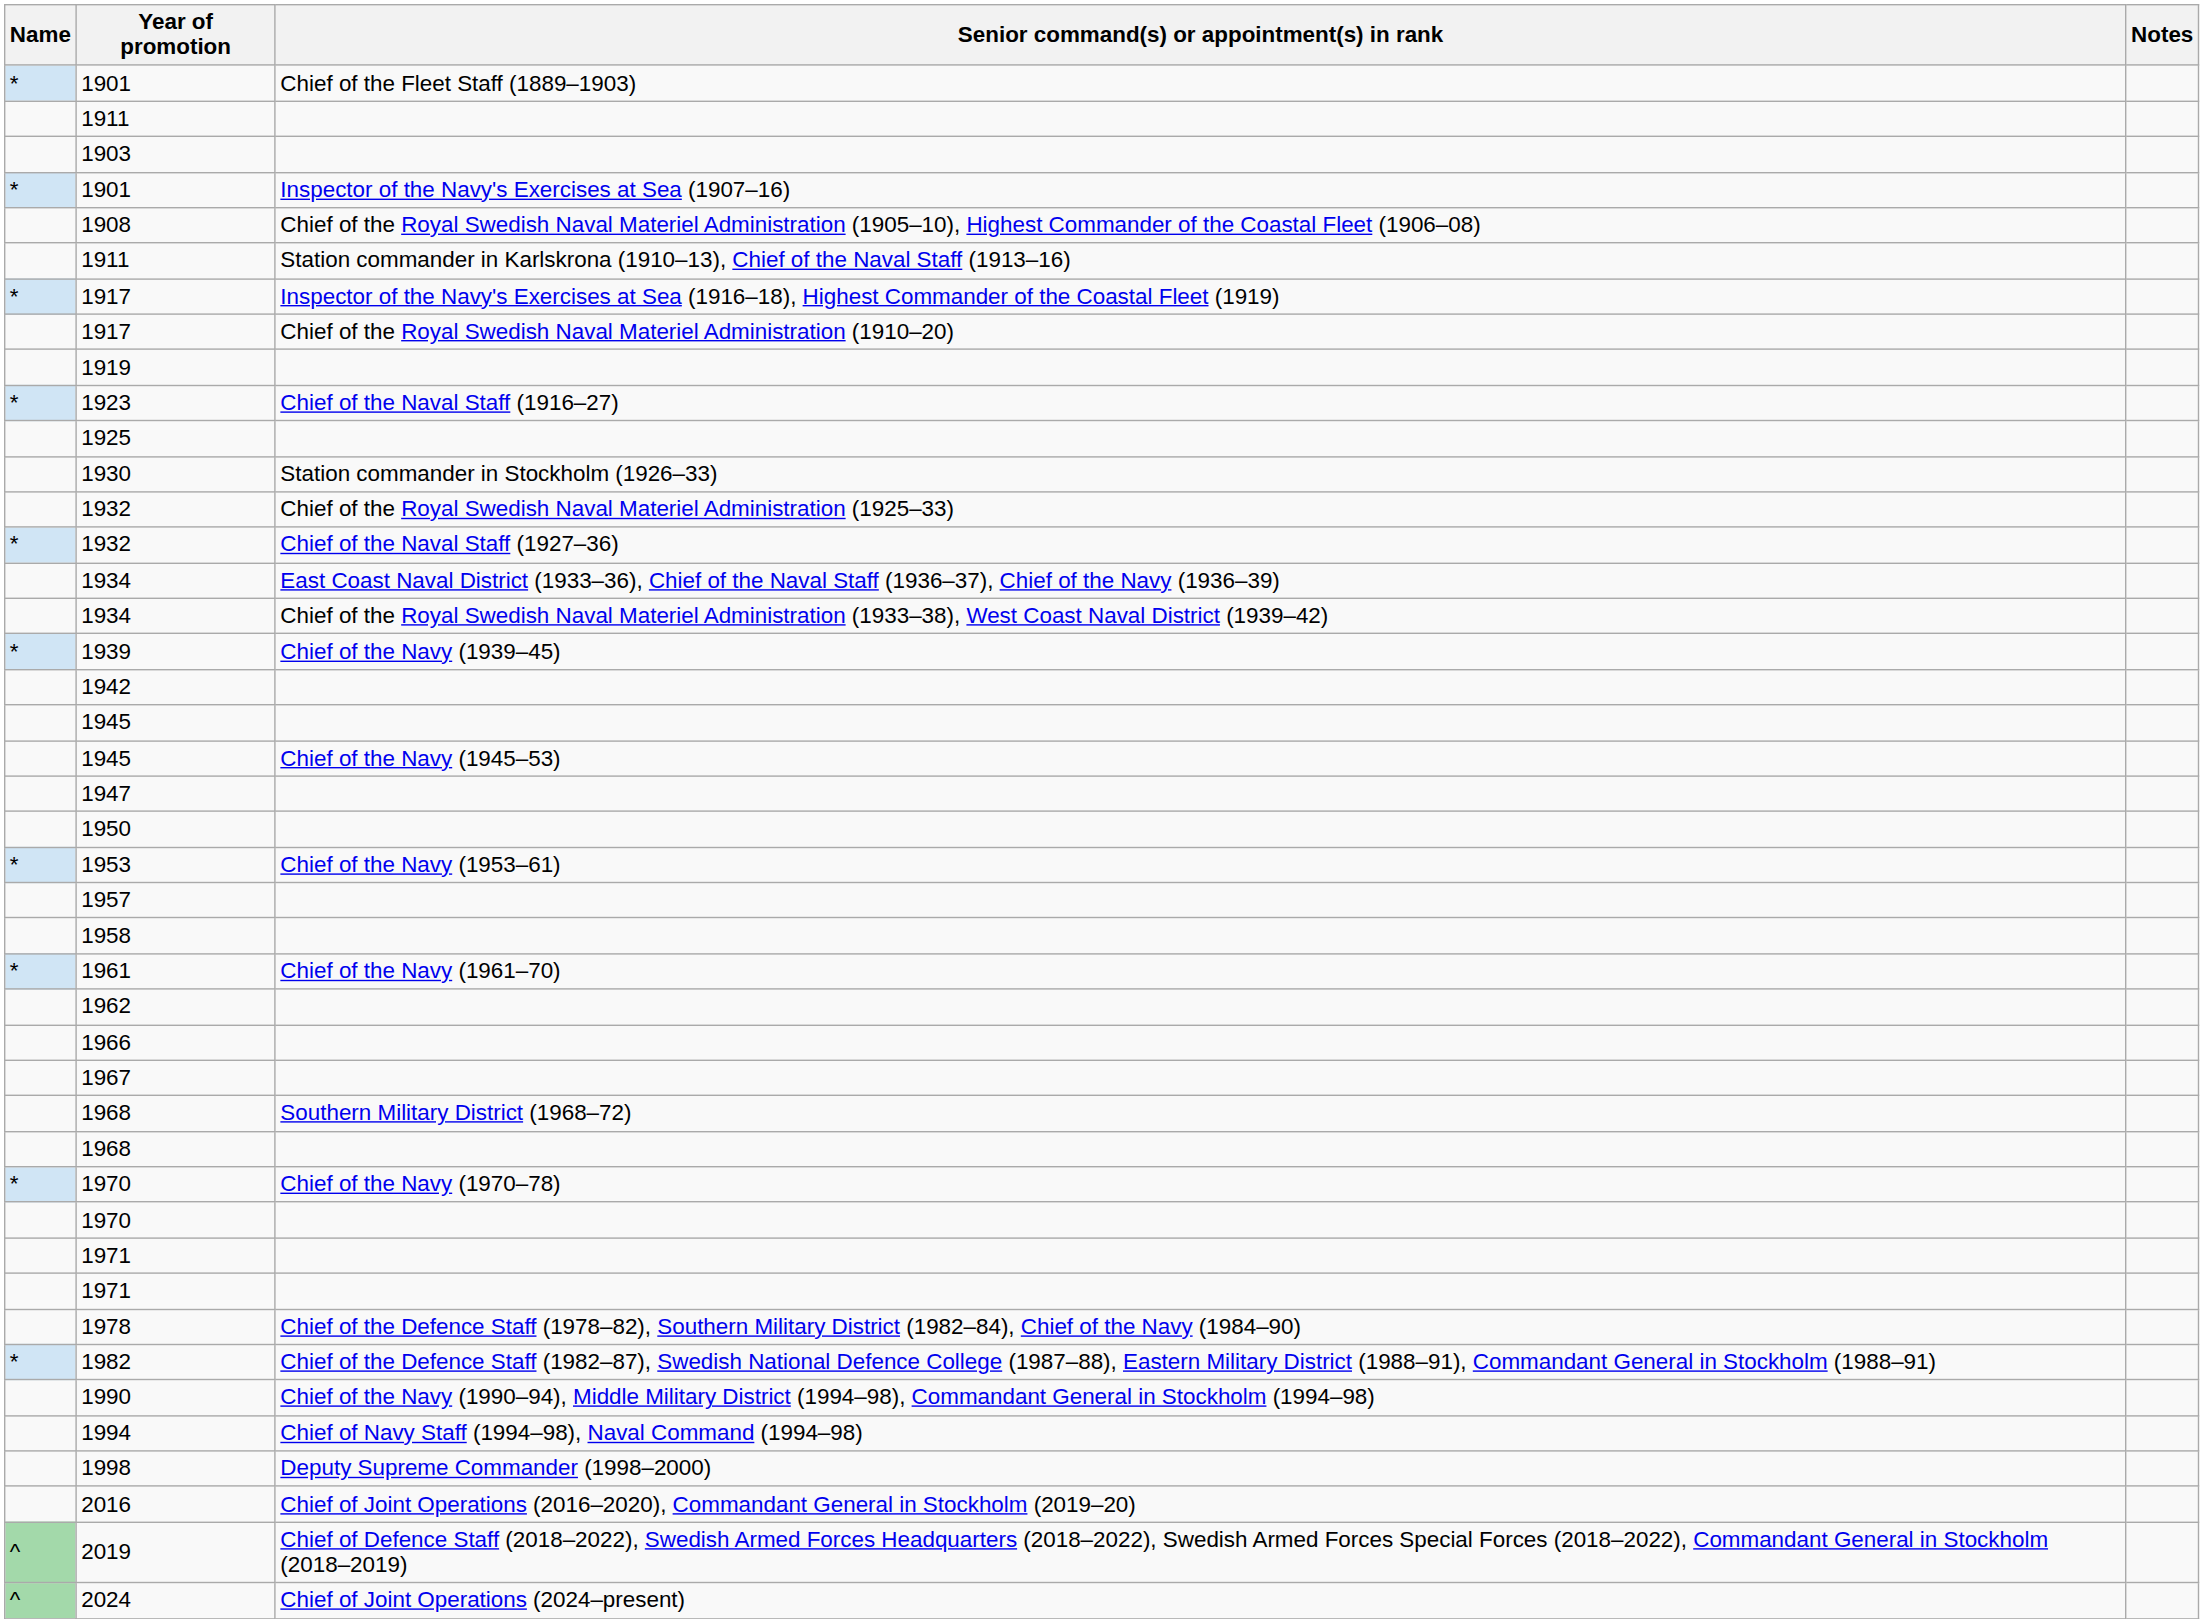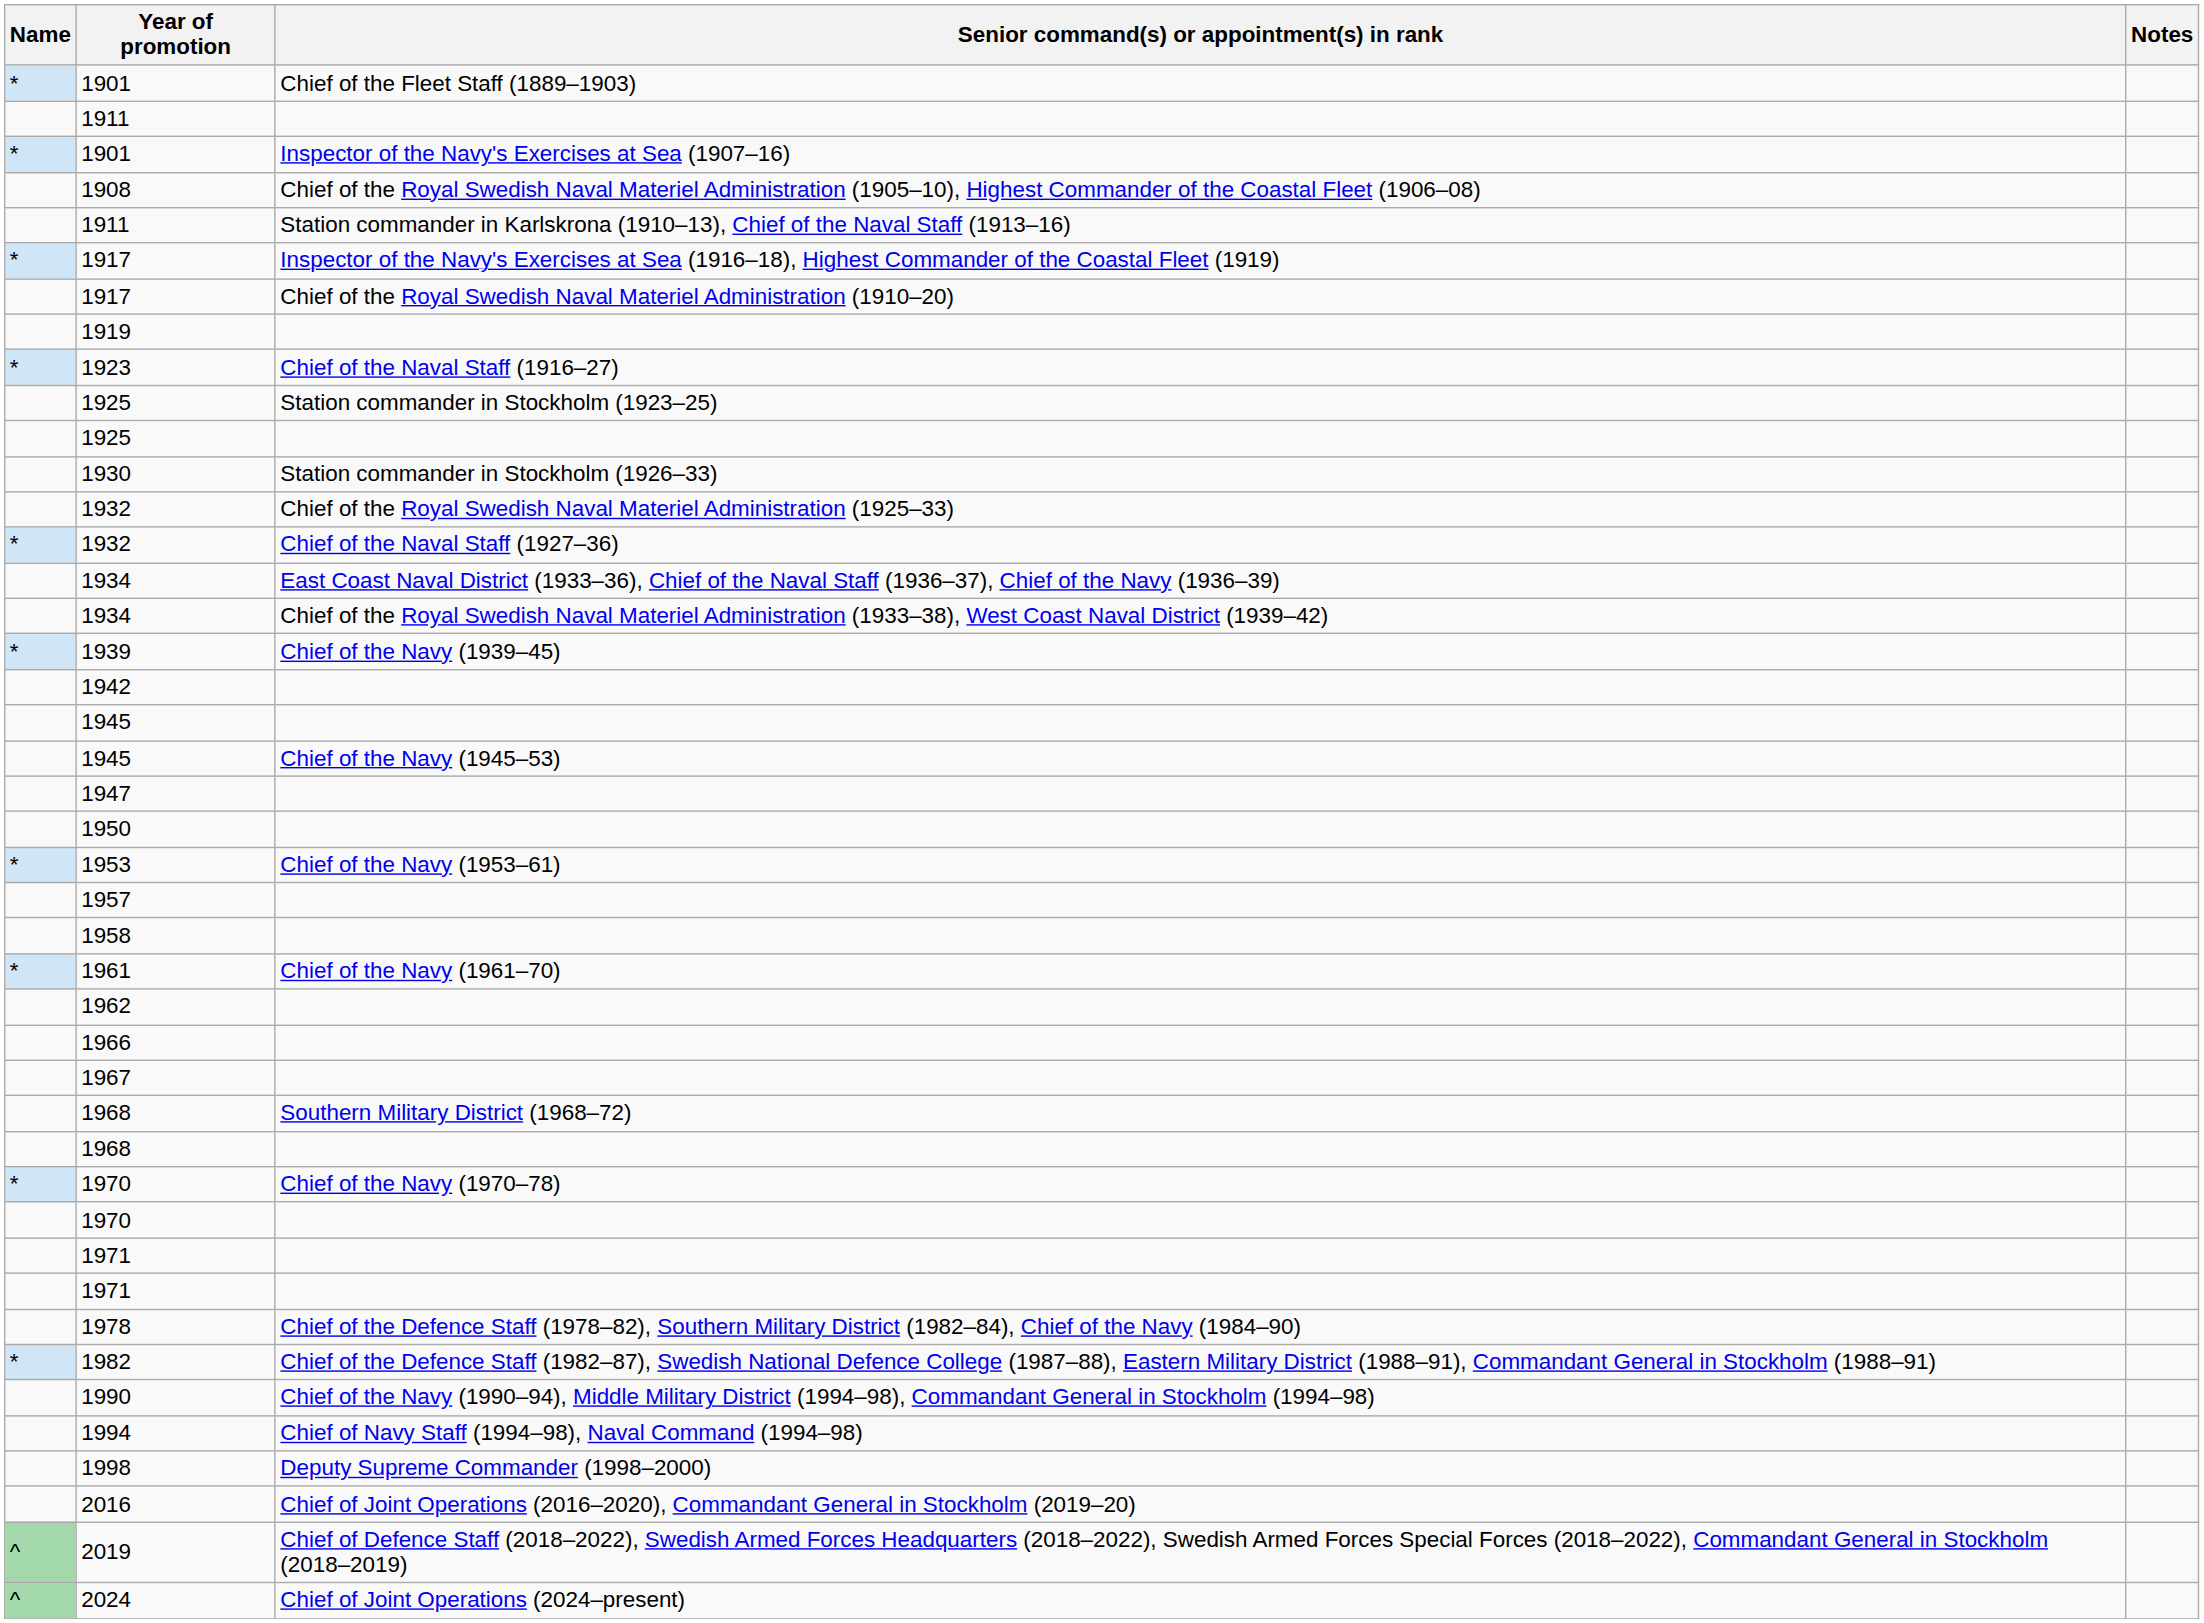 <table class="wikitable plainrowheaders sortable">
 <tr>
 <th scope="col">Name</th>
 <th scope="col">Year of promotion</th>
 <th scope="col">Senior command(s) or appointment(s) in rank</th>
 <th scope="col" class="unsortable">Notes</th>
 </tr>
 <tr>
 <td style="background:#d0e5f5;">*</td>
 <td>1901</td>
 <td>Chief of the Fleet Staff (1889–1903)</td>
 <td></td>
 </tr>
 <tr>
 <td></td>
 <td>1911</td>
-<td></td>
-<td></td>
-</tr>
-<tr>
-<td></td>
-<td>1903</td>
 <td></td>
 <td></td>
 </tr>
 <tr>
 <td style="background:#d0e5f5;">*</td>
 <td>1901</td>
 <td><a href='#'>Inspector of the Navy's Exercises at Sea</a> (1907–16)</td>
 <td></td>
 </tr>
 <tr>
 <td></td>
 <td>1908</td>
 <td>Chief of the <a href='#'>Royal Swedish Naval Materiel Administration</a> (1905–10), <a href='#'>Highest Commander of the Coastal Fleet</a> (1906–08)</td>
 <td></td>
 </tr>
 <tr>
 <td></td>
 <td>1911</td>
 <td>Station commander in Karlskrona (1910–13), <a href='#'>Chief of the Naval Staff</a> (1913–16)</td>
 <td></td>
 </tr>
 <tr>
 <td style="background:#d0e5f5;">*</td>
 <td>1917</td>
 <td><a href='#'>Inspector of the Navy's Exercises at Sea</a> (1916–18), <a href='#'>Highest Commander of the Coastal Fleet</a> (1919)</td>
 <td></td>
 </tr>
 <tr>
 <td></td>
 <td>1917</td>
 <td>Chief of the <a href='#'>Royal Swedish Naval Materiel Administration</a> (1910–20)</td>
 <td></td>
 </tr>
 <tr>
 <td></td>
 <td>1919</td>
 <td></td>
 <td></td>
 </tr>
 <tr>
 <td style="background:#d0e5f5;">*</td>
 <td>1923</td>
 <td><a href='#'>Chief of the Naval Staff</a> (1916–27)</td>
+<td></td>
+</tr>
+<tr>
+<td></td>
+<td>1925</td>
+<td>Station commander in Stockholm (1923–25)</td>
 <td></td>
 </tr>
 <tr>
 <td></td>
 <td>1925</td>
 <td></td>
 <td></td>
 </tr>
 <tr>
 <td></td>
 <td>1930</td>
 <td>Station commander in Stockholm (1926–33)</td>
 <td></td>
 </tr>
 <tr>
 <td></td>
 <td>1932</td>
 <td>Chief of the <a href='#'>Royal Swedish Naval Materiel Administration</a> (1925–33)</td>
 <td></td>
 </tr>
 <tr>
 <td style="background:#d0e5f5;">*</td>
 <td>1932</td>
 <td><a href='#'>Chief of the Naval Staff</a> (1927–36)</td>
 <td></td>
 </tr>
 <tr>
 <td></td>
 <td>1934</td>
 <td><a href='#'>East Coast Naval District</a> (1933–36), <a href='#'>Chief of the Naval Staff</a> (1936–37), <a href='#'>Chief of the Navy</a> (1936–39)</td>
 <td></td>
 </tr>
 <tr>
 <td></td>
 <td>1934</td>
 <td>Chief of the <a href='#'>Royal Swedish Naval Materiel Administration</a> (1933–38), <a href='#'>West Coast Naval District</a> (1939–42)</td>
 <td></td>
 </tr>
 <tr>
 <td style="background:#d0e5f5;">*</td>
 <td>1939</td>
 <td><a href='#'>Chief of the Navy</a> (1939–45)</td>
 <td></td>
 </tr>
 <tr>
 <td></td>
 <td>1942</td>
 <td></td>
 <td></td>
 </tr>
 <tr>
 <td></td>
 <td>1945</td>
 <td></td>
 <td></td>
 </tr>
 <tr>
 <td></td>
 <td>1945</td>
 <td><a href='#'>Chief of the Navy</a> (1945–53)</td>
 <td></td>
 </tr>
 <tr>
 <td></td>
 <td>1947</td>
 <td></td>
 <td></td>
 </tr>
 <tr>
 <td></td>
 <td>1950</td>
 <td></td>
 <td></td>
 </tr>
 <tr>
 <td style="background:#d0e5f5;">*</td>
 <td>1953</td>
 <td><a href='#'>Chief of the Navy</a> (1953–61)</td>
 <td></td>
 </tr>
 <tr>
 <td></td>
 <td>1957</td>
 <td></td>
 <td></td>
 </tr>
 <tr>
 <td></td>
 <td>1958</td>
 <td></td>
 <td></td>
 </tr>
 <tr>
 <td style="background:#d0e5f5;">*</td>
 <td>1961</td>
 <td><a href='#'>Chief of the Navy</a> (1961–70)</td>
 <td></td>
 </tr>
 <tr>
 <td></td>
 <td>1962</td>
 <td></td>
 <td></td>
 </tr>
 <tr>
 <td></td>
 <td>1966</td>
 <td></td>
 <td></td>
 </tr>
 <tr>
 <td></td>
 <td>1967</td>
 <td></td>
 <td></td>
 </tr>
 <tr>
 <td></td>
 <td>1968</td>
 <td><a href='#'>Southern Military District</a> (1968–72)</td>
 <td></td>
 </tr>
 <tr>
 <td></td>
 <td>1968</td>
 <td></td>
 <td></td>
 </tr>
 <tr>
 <td style="background:#d0e5f5;">*</td>
 <td>1970</td>
 <td><a href='#'>Chief of the Navy</a> (1970–78)</td>
 <td></td>
 </tr>
 <tr>
 <td></td>
 <td>1970</td>
 <td></td>
 <td></td>
 </tr>
 <tr>
 <td></td>
 <td>1971</td>
 <td></td>
 <td></td>
 </tr>
 <tr>
 <td></td>
 <td>1971</td>
 <td></td>
 <td></td>
 </tr>
 <tr>
 <td></td>
 <td>1978</td>
 <td><a href='#'>Chief of the Defence Staff</a> (1978–82), <a href='#'>Southern Military District</a> (1982–84), <a href='#'>Chief of the Navy</a> (1984–90)</td>
 <td></td>
 </tr>
 <tr>
 <td style="background:#d0e5f5;">*</td>
 <td>1982</td>
 <td><a href='#'>Chief of the Defence Staff</a> (1982–87), <a href='#'>Swedish National Defence College</a> (1987–88), <a href='#'>Eastern Military District</a> (1988–91), <a href='#'>Commandant General in Stockholm</a> (1988–91)</td>
 <td></td>
 </tr>
 <tr>
 <td></td>
 <td>1990</td>
 <td><a href='#'>Chief of the Navy</a> (1990–94), <a href='#'>Middle Military District</a> (1994–98), <a href='#'>Commandant General in Stockholm</a> (1994–98)</td>
 <td></td>
 </tr>
 <tr>
 <td></td>
 <td>1994</td>
 <td><a href='#'>Chief of Navy Staff</a> (1994–98), <a href='#'>Naval Command</a> (1994–98)</td>
 <td></td>
 </tr>
 <tr>
 <td></td>
 <td>1998</td>
 <td><a href='#'>Deputy Supreme Commander</a> (1998–2000)</td>
 <td></td>
 </tr>
 <tr>
 <td></td>
 <td>2016</td>
 <td><a href='#'>Chief of Joint Operations</a> (2016–2020), <a href='#'>Commandant General in Stockholm</a> (2019–20)</td>
 <td></td>
 </tr>
 <tr>
 <td style="background:#a3d9aa;">^</td>
 <td>2019</td>
 <td><a href='#'>Chief of Defence Staff</a> (2018–2022), <a href='#'>Swedish Armed Forces Headquarters</a> (2018–2022), Swedish Armed Forces Special Forces (2018–2022), <a href='#'>Commandant General in Stockholm</a> (2018–2019)</td>
 <td></td>
 </tr>
 <tr>
 <td style="background:#a3d9aa;">^</td>
 <td>2024</td>
 <td><a href='#'>Chief of Joint Operations</a> (2024–present)</td>
 <td></td>
 </tr>
 </table>
